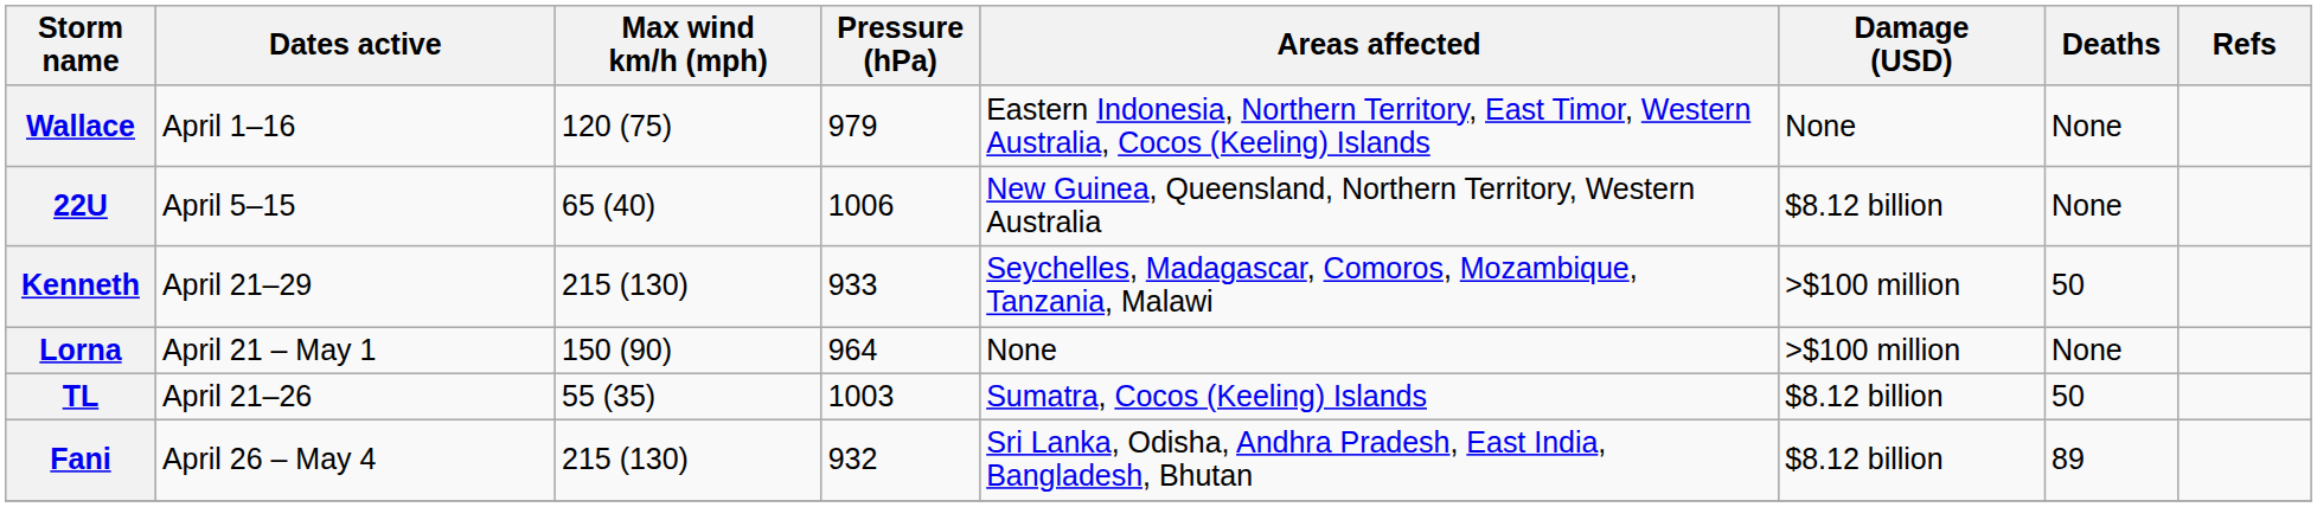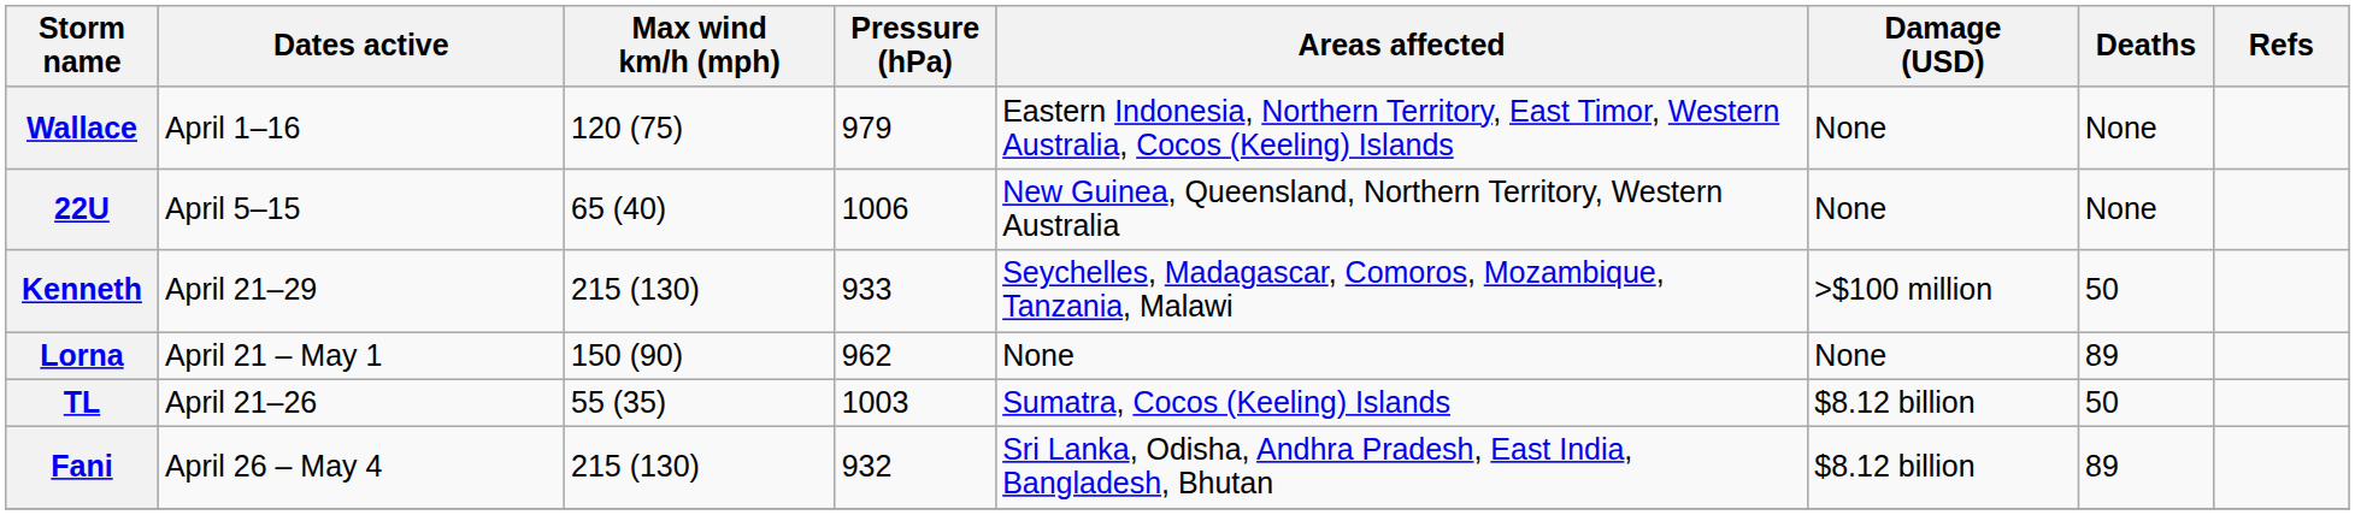 <table class="wikitable sortable">
 <tr>
 <th width="5%">Storm name</th>
 <th width="15%">Dates active</th>
 <th width="10%">Max wind<br>km/h (mph)</th>
 <th width="5%">Pressure<br>(hPa)</th>
 <th width="30%">Areas affected</th>
 <th width="10%">Damage<br>(USD)</th>
 <th width="5%">Deaths</th>
 <th width="5%">Refs</th>
 </tr>
 <tr>
 <th><a href='#'>Wallace</a></th>
 <td>April 1–16</td>
 <td>120 (75)</td>
 <td>979</td>
 <td>Eastern <a href='#'>Indonesia</a>, <a href='#'>Northern Territory</a>, <a href='#'>East Timor</a>, <a href='#'>Western Australia</a>, <a href='#'>Cocos (Keeling) Islands</a></td>
 <td>None</td>
 <td>None</td>
 <td></td>
 </tr>
 <tr>
 <th><a href='#'>22U</a></th>
 <td>April 5–15</td>
 <td>65 (40)</td>
 <td>1006</td>
 <td><a href='#'>New Guinea</a>, Queensland, Northern Territory, Western Australia</td>
-<td>$8.12 billion</td>
+<td>None</td>
 <td>None</td>
 <td></td>
 </tr>
 <tr>
 <th><a href='#'>Kenneth</a></th>
 <td>April 21–29</td>
 <td>215 (130)</td>
 <td>933</td>
 <td><a href='#'>Seychelles</a>, <a href='#'>Madagascar</a>, <a href='#'>Comoros</a>, <a href='#'>Mozambique</a>, <a href='#'>Tanzania</a>, Malawi</td>
 <td>>$100 million</td>
 <td>50</td>
 <td></td>
 </tr>
 <tr>
 <th><a href='#'>Lorna</a></th>
 <td>April 21 – May 1</td>
 <td>150 (90)</td>
-<td>964</td>
+<td>962</td>
 <td>None</td>
-<td>>$100 million</td>
 <td>None</td>
+<td>89</td>
 <td></td>
 </tr>
 <tr>
 <th><a href='#'>TL</a></th>
 <td>April 21–26</td>
 <td>55 (35)</td>
 <td>1003</td>
 <td><a href='#'>Sumatra</a>, <a href='#'>Cocos (Keeling) Islands</a></td>
 <td>$8.12 billion</td>
 <td>50</td>
 <td></td>
 </tr>
 <tr>
 <th><a href='#'>Fani</a></th>
 <td>April 26 – May 4</td>
 <td>215 (130)</td>
 <td>932</td>
 <td><a href='#'>Sri Lanka</a>, Odisha, <a href='#'>Andhra Pradesh</a>, <a href='#'>East India</a>, <a href='#'>Bangladesh</a>, Bhutan</td>
 <td>$8.12 billion</td>
 <td>89</td>
 <td></td>
 </tr>
 <tr>
 </tr>
 </table>
